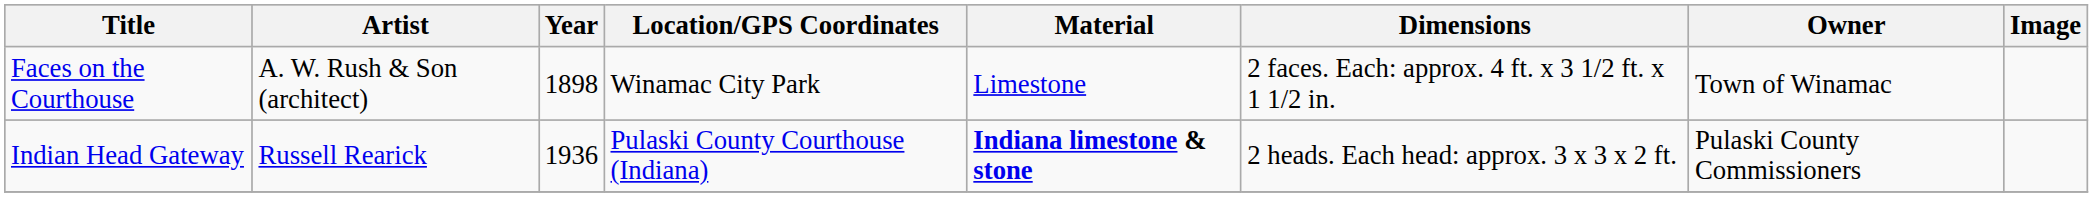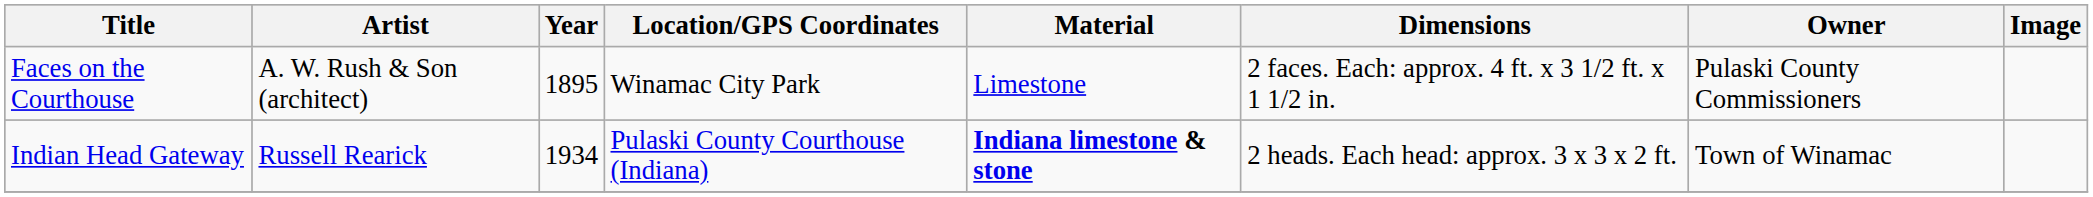 <table class="wikitable sortable">
 <tr>
 <th>Title</th>
 <th>Artist</th>
 <th>Year</th>
 <th>Location/GPS Coordinates</th>
 <th>Material</th>
 <th>Dimensions</th>
 <th>Owner</th>
 <th>Image</th>
 </tr>
 <tr>
 <td><a href='#'>Faces on the Courthouse</a></td>
 <td>A. W. Rush & Son (architect)</td>
-<td>1898</td>
+<td>1895</td>
 <td>Winamac City Park </td>
 <td><a href='#'>Limestone</a></td>
 <td>2 faces. Each: approx. 4 ft. x 3 1/2 ft. x 1 1/2 in.</td>
-<td>Town of Winamac</td>
+<td>Pulaski County Commissioners</td>
 <td></td>
 </tr>
 <tr>
 <td><a href='#'>Indian Head Gateway</a></td>
 <td><a href='#'>Russell Rearick</a></td>
-<td>1936</td>
+<td>1934</td>
 <td><a href='#'>Pulaski County Courthouse (Indiana)</a></td>
 <td><strong><a href='#'>Indiana limestone</a> & <a href='#'>stone</a></strong></td>
 <td>2 heads. Each head: approx. 3 x 3 x 2 ft.</td>
-<td>Pulaski County Commissioners</td>
+<td>Town of Winamac</td>
 <td></td>
 </tr>
 <tr>
 </tr>
 </table>
